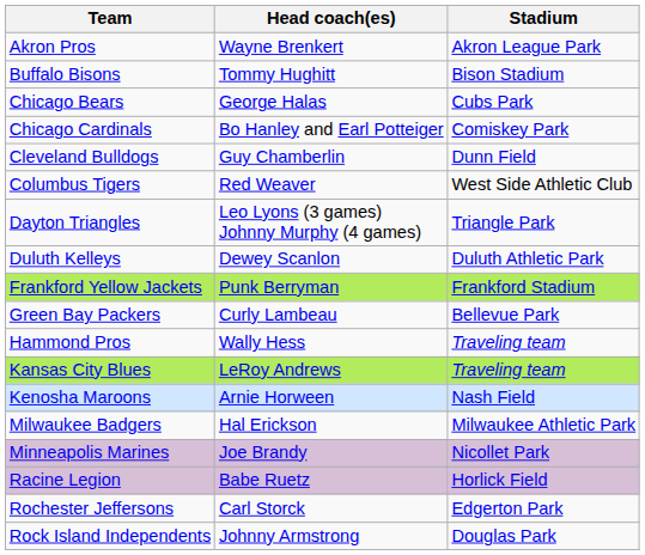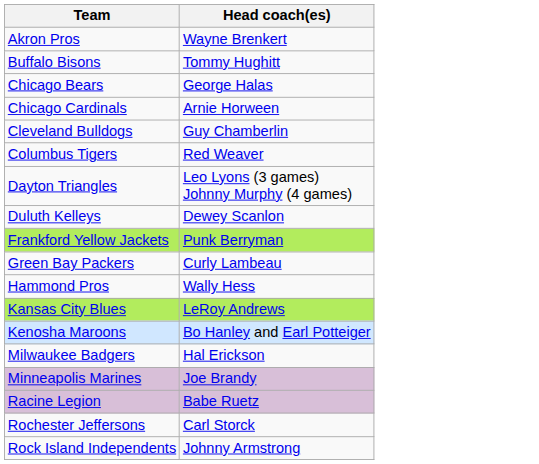 <table class="wikitable">
 <tr>
 <th>Team</th>
 <th>Head coach(es)</th>
-<th>Stadium</th>
 </tr>
 <tr>
 <td><a href='#'>Akron Pros</a></td>
 <td><a href='#'>Wayne Brenkert</a></td>
-<td><a href='#'>Akron League Park</a></td>
 </tr>
 <tr>
 <td><a href='#'>Buffalo Bisons</a></td>
 <td><a href='#'>Tommy Hughitt</a></td>
-<td><a href='#'>Bison Stadium</a></td>
 </tr>
 <tr>
 <td><a href='#'>Chicago Bears</a></td>
 <td><a href='#'>George Halas</a></td>
-<td><a href='#'>Cubs Park</a></td>
 </tr>
 <tr>
 <td><a href='#'>Chicago Cardinals</a></td>
-<td><a href='#'>Bo Hanley</a> and <a href='#'>Earl Potteiger</a></td>
-<td><a href='#'>Comiskey Park</a></td>
+<td><a href='#'>Arnie Horween</a></td>
 </tr>
 <tr>
 <td><a href='#'>Cleveland Bulldogs</a></td>
 <td><a href='#'>Guy Chamberlin</a></td>
-<td><a href='#'>Dunn Field</a></td>
 </tr>
 <tr>
 <td><a href='#'>Columbus Tigers</a></td>
 <td><a href='#'>Red Weaver</a></td>
-<td>West Side Athletic Club</td>
 </tr>
 <tr>
 <td><a href='#'>Dayton Triangles</a></td>
 <td><a href='#'>Leo Lyons</a> (3 games)<br><a href='#'>Johnny Murphy</a> (4 games)</td>
-<td><a href='#'>Triangle Park</a></td>
 </tr>
 <tr>
 <td><a href='#'>Duluth Kelleys</a></td>
 <td><a href='#'>Dewey Scanlon</a></td>
-<td><a href='#'>Duluth Athletic Park</a></td>
 </tr>
 <tr style="background-color:#b2ec5d;">
 <td><a href='#'>Frankford Yellow Jackets</a></td>
 <td><a href='#'>Punk Berryman</a></td>
-<td><a href='#'>Frankford Stadium</a></td>
 </tr>
 <tr>
 <td><a href='#'>Green Bay Packers</a></td>
 <td><a href='#'>Curly Lambeau</a></td>
-<td><a href='#'>Bellevue Park</a></td>
 </tr>
 <tr>
 <td><a href='#'>Hammond Pros</a></td>
 <td><a href='#'>Wally Hess</a></td>
-<td><em><a href='#'>Traveling team</a></em></td>
 </tr>
 <tr style="background-color:#b2ec5d;">
 <td><a href='#'>Kansas City Blues</a></td>
 <td><a href='#'>LeRoy Andrews</a></td>
-<td><em><a href='#'>Traveling team</a></em></td>
 </tr>
 <tr style="background-color:#D0E7FF;">
 <td><a href='#'>Kenosha Maroons</a></td>
-<td><a href='#'>Arnie Horween</a></td>
-<td><a href='#'>Nash Field</a></td>
+<td><a href='#'>Bo Hanley</a> and <a href='#'>Earl Potteiger</a></td>
 </tr>
 <tr>
 <td><a href='#'>Milwaukee Badgers</a></td>
 <td><a href='#'>Hal Erickson</a></td>
-<td><a href='#'>Milwaukee Athletic Park</a></td>
 </tr>
 <tr style="background-color:#D8BFD8;">
 <td><a href='#'>Minneapolis Marines</a></td>
 <td><a href='#'>Joe Brandy</a></td>
-<td><a href='#'>Nicollet Park</a></td>
 </tr>
 <tr style="background-color:#D8BFD8;">
 <td><a href='#'>Racine Legion</a></td>
 <td><a href='#'>Babe Ruetz</a></td>
-<td><a href='#'>Horlick Field</a></td>
 </tr>
 <tr>
 <td><a href='#'>Rochester Jeffersons</a></td>
 <td><a href='#'>Carl Storck</a></td>
-<td><a href='#'>Edgerton Park</a></td>
 </tr>
 <tr>
 <td><a href='#'>Rock Island Independents</a></td>
 <td><a href='#'>Johnny Armstrong</a></td>
-<td><a href='#'>Douglas Park</a></td>
 </tr>
 </table>
